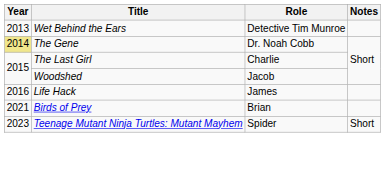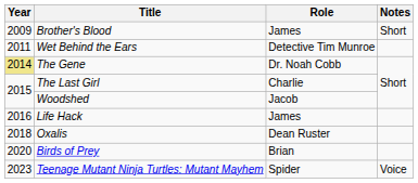 <table class="wikitable sortable">
 <tr>
 <th>Year</th>
 <th>Title</th>
 <th>Role</th>
 <th class="unsortable">Notes</th>
 </tr>
 <tr>
-<td>2013</td>
+<td>2009</td>
+<td><em>Brother's Blood</em></td>
+<td>James</td>
+<td>Short</td>
+</tr>
+<tr>
+<td>2011</td>
 <td><em>Wet Behind the Ears</em></td>
 <td>Detective Tim Munroe</td>
 <td></td>
 </tr>
 <tr>
 <td style="background: khaki;">2014</td>
 <td><em>The Gene</em></td>
 <td>Dr. Noah Cobb</td>
 <td rowspan="3">Short</td>
 </tr>
 <tr>
 <td rowspan="2">2015</td>
 <td><em>The Last Girl</em></td>
 <td>Charlie</td>
 </tr>
 <tr>
 <td><em>Woodshed</em></td>
 <td>Jacob</td>
 </tr>
 <tr>
 <td>2016</td>
 <td><em>Life Hack</em></td>
 <td>James</td>
 <td></td>
 </tr>
 <tr>
-<td>2021</td>
+<td>2018</td>
+<td><em>Oxalis</em></td>
+<td>Dean Ruster</td>
+<td></td>
+</tr>
+<tr>
+<td>2020</td>
 <td><em><a href='#'>Birds of Prey</a></em></td>
 <td>Brian</td>
 <td></td>
 </tr>
 <tr>
 <td>2023</td>
 <td><em><a href='#'>Teenage Mutant Ninja Turtles: Mutant Mayhem</a></em></td>
 <td>Spider</td>
-<td>Short</td>
+<td>Voice</td>
 </tr>
 </table>
